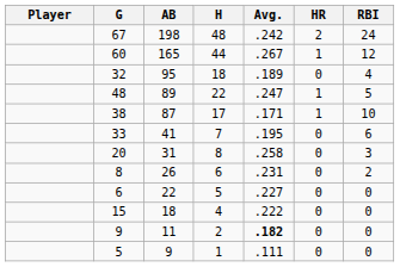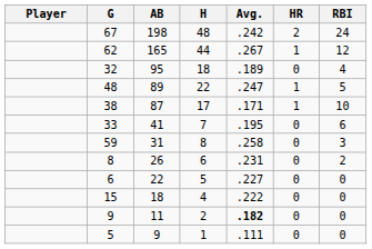 <table class="wikitable sortable">
 <tr>
 <th bgcolor="#DDDDFF" width="16%">Player</th>
 <th bgcolor="#DDDDFF" width="9%">G</th>
 <th bgcolor="#DDDDFF" width="9%">AB</th>
 <th bgcolor="#DDDDFF" width="9%">H</th>
 <th bgcolor="#DDDDFF" width="9%">Avg.</th>
 <th bgcolor="#DDDDFF" width="9%">HR</th>
 <th bgcolor="#DDDDFF" width="9%">RBI</th>
 </tr>
 <tr align="center">
 <td></td>
 <td>67</td>
 <td>198</td>
 <td>48</td>
 <td>.242</td>
 <td>2</td>
 <td>24</td>
 </tr>
 <tr align="center">
 <td></td>
-<td>60</td>
+<td>62</td>
 <td>165</td>
 <td>44</td>
 <td>.267</td>
 <td>1</td>
 <td>12</td>
 </tr>
 <tr align="center">
 <td></td>
 <td>32</td>
 <td>95</td>
 <td>18</td>
 <td>.189</td>
 <td>0</td>
 <td>4</td>
 </tr>
 <tr align="center">
 <td></td>
 <td>48</td>
 <td>89</td>
 <td>22</td>
 <td>.247</td>
 <td>1</td>
 <td>5</td>
 </tr>
 <tr align="center">
 <td></td>
 <td>38</td>
 <td>87</td>
 <td>17</td>
 <td>.171</td>
 <td>1</td>
 <td>10</td>
 </tr>
 <tr align="center">
 <td></td>
 <td>33</td>
 <td>41</td>
 <td>7</td>
 <td>.195</td>
 <td>0</td>
 <td>6</td>
 </tr>
 <tr align="center">
 <td></td>
-<td>20</td>
+<td>59</td>
 <td>31</td>
 <td>8</td>
 <td>.258</td>
 <td>0</td>
 <td>3</td>
 </tr>
 <tr align="center">
 <td></td>
 <td>8</td>
 <td>26</td>
 <td>6</td>
 <td>.231</td>
 <td>0</td>
 <td>2</td>
 </tr>
 <tr align="center">
 <td></td>
 <td>6</td>
 <td>22</td>
 <td>5</td>
 <td>.227</td>
 <td>0</td>
 <td>0</td>
 </tr>
 <tr align="center">
 <td></td>
 <td>15</td>
 <td>18</td>
 <td>4</td>
 <td>.222</td>
 <td>0</td>
 <td>0</td>
 </tr>
 <tr align="center">
 <td></td>
 <td>9</td>
 <td>11</td>
 <td>2</td>
 <td><strong>.182</strong></td>
 <td>0</td>
 <td>0</td>
 </tr>
 <tr align="center">
 <td></td>
 <td>5</td>
 <td>9</td>
 <td>1</td>
 <td>.111</td>
 <td>0</td>
 <td>0</td>
 </tr>
 </table>
